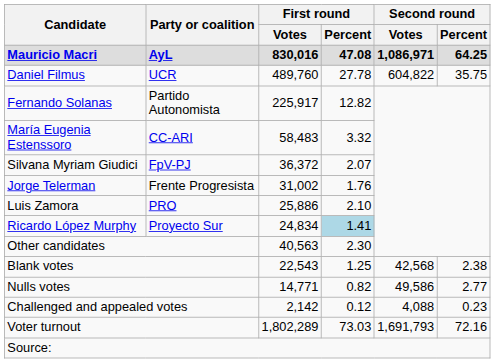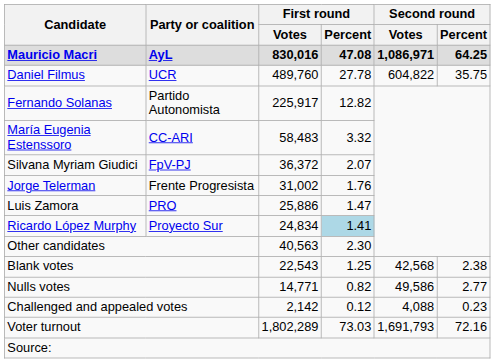 <table class="wikitable" style="text-align:left">
 <tr>
 <th rowspan=2>Candidate</th>
 <th rowspan=2>Party or coalition</th>
 <th colspan=2>First round</th>
 <th colspan=2>Second round</th>
 </tr>
 <tr>
 <th>Votes</th>
 <th>Percent</th>
 <th>Votes</th>
 <th>Percent</th>
 </tr>
 <tr style="background:#DDDDDD; font-weight:bold">
 <td><a href='#'>Mauricio Macri</a></td>
 <td><a href='#'>AyL</a></td>
 <td align=right>830,016</td>
 <td align=right>47.08</td>
 <td align=right>1,086,971</td>
 <td align=right>64.25</td>
 </tr>
 <tr>
 <td><a href='#'>Daniel Filmus</a></td>
 <td><a href='#'>UCR</a></td>
 <td align=right>489,760</td>
 <td align=right>27.78</td>
 <td align=right>604,822</td>
 <td align=right>35.75</td>
 </tr>
 <tr>
 <td><a href='#'>Fernando Solanas</a></td>
 <td>Partido Autonomista</td>
 <td align=right>225,917</td>
 <td align=right>12.82</td>
 </tr>
 <tr>
 <td><a href='#'>María Eugenia Estenssoro</a></td>
 <td><a href='#'>CC-ARI</a></td>
 <td align=right>58,483</td>
 <td align=right>3.32</td>
 </tr>
 <tr>
 <td>Silvana Myriam Giudici</td>
 <td><a href='#'>FpV-PJ</a></td>
 <td align=right>36,372</td>
 <td align=right>2.07</td>
 </tr>
 <tr>
 <td><a href='#'>Jorge Telerman</a></td>
 <td>Frente Progresista</td>
 <td align=right>31,002</td>
 <td align=right>1.76</td>
 </tr>
 <tr>
 <td>Luis Zamora</td>
 <td><a href='#'>PRO</a></td>
 <td align=right>25,886</td>
-<td align=right>2.10</td>
+<td align=right>1.47</td>
 </tr>
 <tr>
 <td><a href='#'>Ricardo López Murphy</a></td>
 <td><a href='#'>Proyecto Sur</a></td>
 <td align=right>24,834</td>
 <td align=right style="background: lightblue;">1.41</td>
 </tr>
 <tr>
 <td colspan=2>Other candidates</td>
 <td align=right>40,563</td>
 <td align=right>2.30</td>
 </tr>
 <tr>
 <td colspan=2>Blank votes</td>
 <td align=right>22,543</td>
 <td align=right>1.25</td>
 <td align=right>42,568</td>
 <td align=right>2.38</td>
 </tr>
 <tr>
 <td colspan=2>Nulls votes</td>
 <td align=right>14,771</td>
 <td align=right>0.82</td>
 <td align=right>49,586</td>
 <td align=right>2.77</td>
 </tr>
 <tr>
 <td colspan=2>Challenged and appealed votes</td>
 <td align=right>2,142</td>
 <td align=right>0.12</td>
 <td align=right>4,088</td>
 <td align=right>0.23</td>
 </tr>
 <tr>
 <td colspan=2>Voter turnout</td>
 <td align=right>1,802,289</td>
 <td align=right>73.03</td>
 <td align=right>1,691,793</td>
 <td align=right>72.16</td>
 </tr>
 <tr>
 <td colspan=6>Source: </td>
 </tr>
 </table>
